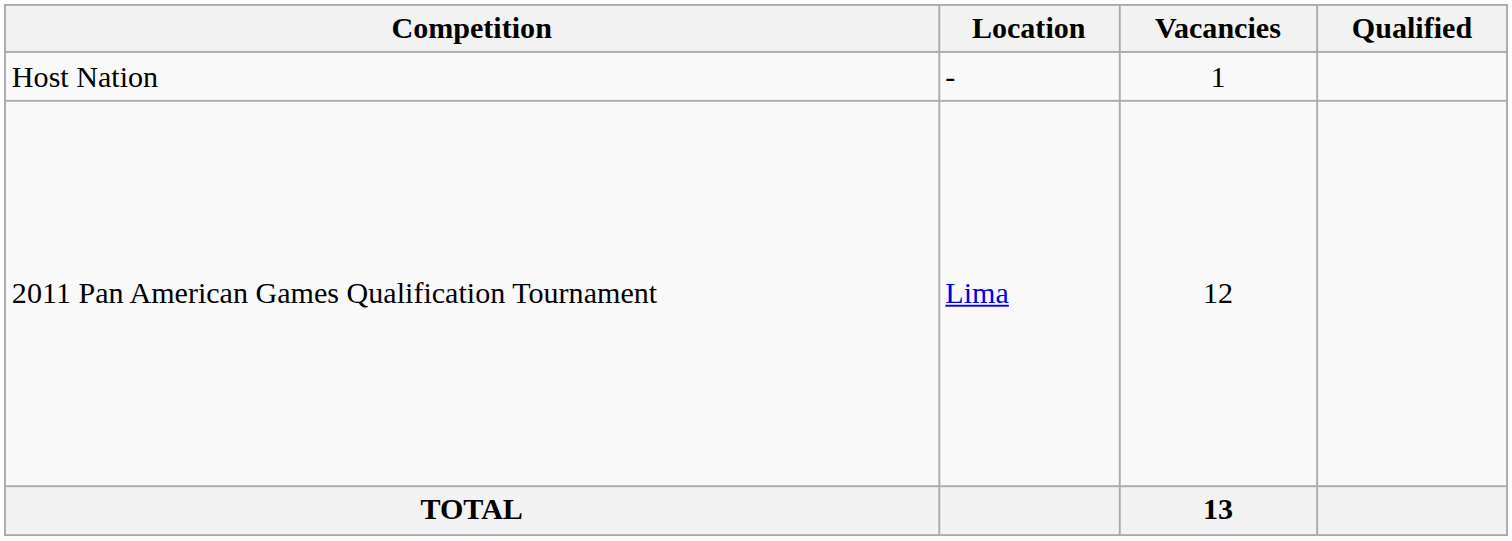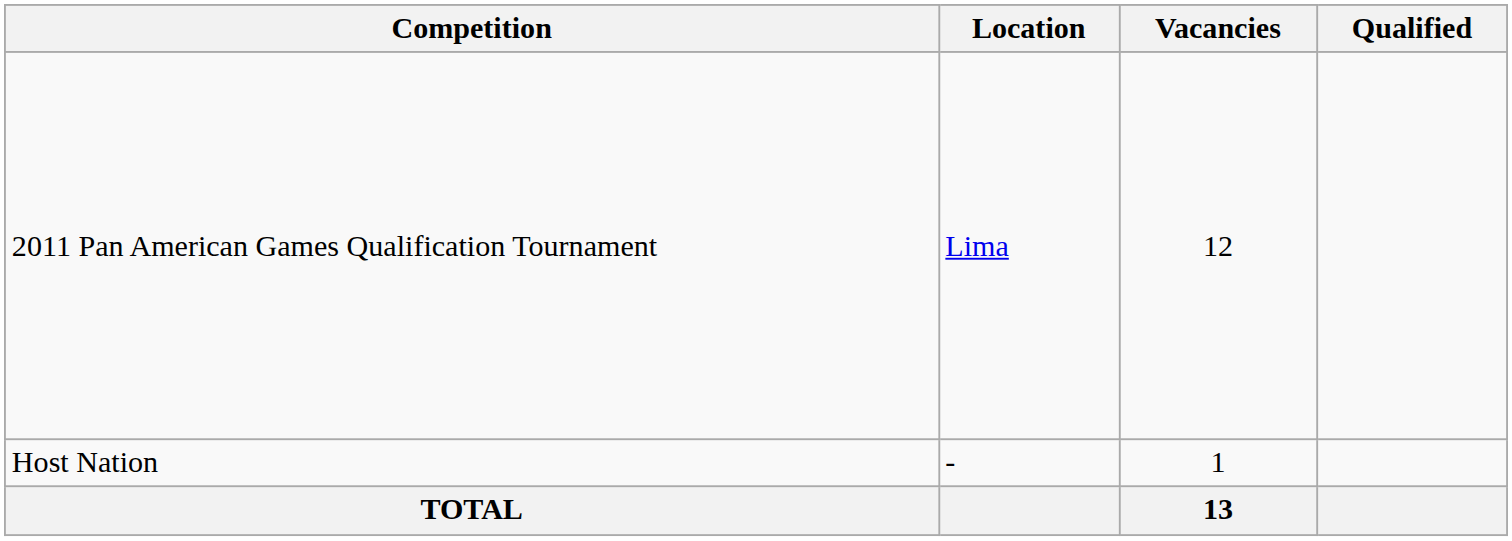 <table class = "wikitable" width=800>
 <tr>
 <th>Competition</th>
 <th>Location</th>
 <th>Vacancies</th>
 <th>Qualified</th>
 </tr>
 <tr>
+<td>2011 Pan American Games Qualification Tournament</td>
+<td> <a href='#'>Lima</a></td>
+<td align="center">12</td>
+<td><br><br><br><br><br><br><br><br><br><br><br></td>
+</tr>
+<tr>
 <td>Host Nation</td>
 <td>-</td>
 <td align="center">1</td>
 <td></td>
-</tr>
-<tr>
-<td>2011 Pan American Games Qualification Tournament</td>
-<td> <a href='#'>Lima</a></td>
-<td align="center">12</td>
-<td><br><br><br><br><br><br><br><br><br><br><br></td>
 </tr>
 <tr>
 <th>TOTAL</th>
 <th colspan="1"></th>
 <th>13</th>
 <th></th>
 </tr>
 </table>
